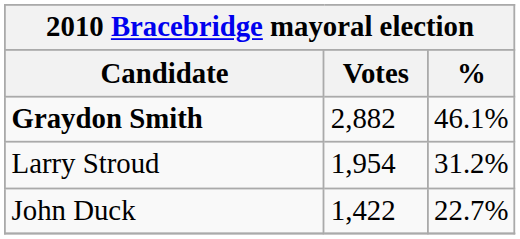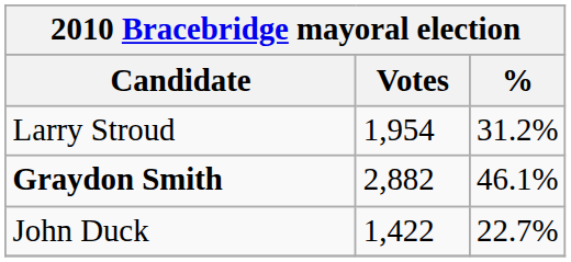 <table class="wikitable">
 <tr>
 <th colspan="3">2010 <a href='#'>Bracebridge</a> mayoral election</th>
 </tr>
 <tr>
 <th style="width: 170px">Candidate</th>
 <th style="width: 50px">Votes</th>
 <th style="width: 40px">%</th>
 </tr>
 <tr>
+<td>Larry Stroud</td>
+<td>1,954</td>
+<td>31.2%</td>
+</tr>
+<tr>
 <td><strong>Graydon Smith</strong></td>
 <td>2,882</td>
 <td>46.1%</td>
-</tr>
-<tr>
-<td>Larry Stroud</td>
-<td>1,954</td>
-<td>31.2%</td>
 </tr>
 <tr>
 <td>John Duck</td>
 <td>1,422</td>
 <td>22.7%</td>
 </tr>
 <tr>
 </tr>
 </table>
